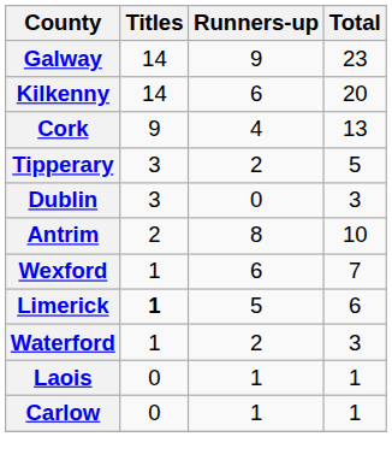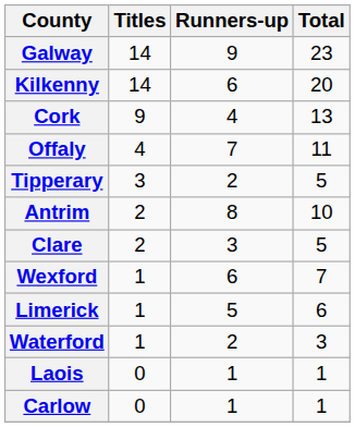 <table class="wikitable plainrowheaders sortable">
 <tr>
 <th scope="col">County</th>
 <th scope="col">Titles</th>
 <th scope="col">Runners-up</th>
 <th scope="col">Total</th>
 </tr>
 <tr align="center" |>
 <th scope="row"> <a href='#'>Galway</a></th>
 <td>14</td>
 <td>9</td>
 <td>23</td>
 </tr>
 <tr align="center" |>
 <th scope="row"> <a href='#'>Kilkenny</a></th>
 <td>14</td>
 <td>6</td>
 <td>20</td>
 </tr>
 <tr align="center" |>
 <th scope="row"> <a href='#'>Cork</a></th>
 <td>9</td>
 <td>4</td>
 <td>13</td>
 </tr>
 <tr align="center" |>
+<th scope="row"> <a href='#'>Offaly</a></th>
+<td>4</td>
+<td>7</td>
+<td>11</td>
+</tr>
+<tr align="center" |>
 <th scope="row"> <a href='#'>Tipperary</a></th>
 <td>3</td>
 <td>2</td>
 <td>5</td>
 </tr>
 <tr align="center" |>
-<th scope="row"> <a href='#'>Dublin</a></th>
-<td>3</td>
-<td>0</td>
-<td>3</td>
-</tr>
-<tr align="center" |>
 <th scope="row"> <a href='#'>Antrim</a></th>
 <td>2</td>
 <td>8</td>
 <td>10</td>
+</tr>
+<tr align="center" |>
+<th scope="row"> <a href='#'>Clare</a></th>
+<td>2</td>
+<td>3</td>
+<td>5</td>
 </tr>
 <tr align="center" |>
 <th scope="row"> <a href='#'>Wexford</a></th>
 <td>1</td>
 <td>6</td>
 <td>7</td>
 </tr>
 <tr align="center" |>
 <th scope="row"> <a href='#'>Limerick</a></th>
-<td><strong>1</strong></td>
+<td>1</td>
 <td>5</td>
 <td>6</td>
 </tr>
 <tr align="center" |>
 <th scope="row"> <a href='#'>Waterford</a></th>
 <td>1</td>
 <td>2</td>
 <td>3</td>
 </tr>
 <tr align="center" |>
 <th scope="row"> <a href='#'>Laois</a></th>
 <td>0</td>
 <td>1</td>
 <td>1</td>
 </tr>
 <tr align="center" |>
 <th scope="row"> <a href='#'>Carlow</a></th>
 <td>0</td>
 <td>1</td>
 <td>1</td>
 </tr>
 <tr>
 </tr>
 </table>
